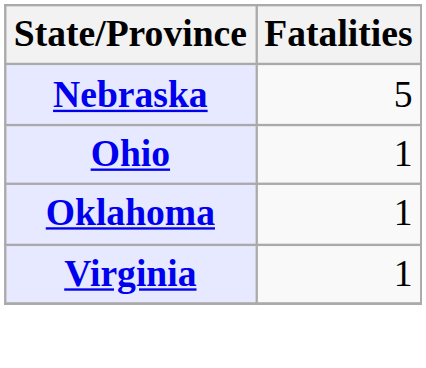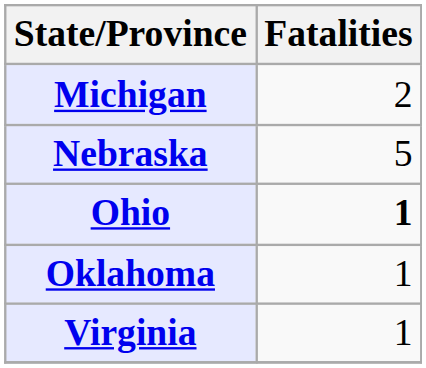 <table class="wikitable sortable" style="margin:0 0 0.5em 1em;float:right;">
 <tr>
 <th scope="col">State/Province</th>
 <th scope="col">Fatalities</th>
+</tr>
+<tr>
+<th scope="row" style="background:#e6e9ff;"><a href='#'>Michigan</a></th>
+<td align="right">2 </td>
 </tr>
 <tr>
 <th scope="row" style="background:#e6e9ff;"><a href='#'>Nebraska</a></th>
 <td align="right">5 </td>
 </tr>
 <tr>
 <th scope="row" style="background:#e6e9ff;"><a href='#'>Ohio</a></th>
-<td align="right">1 </td>
+<td align="right"><strong>1 </strong></td>
 </tr>
 <tr>
 <th scope="row" style="background:#e6e9ff;"><a href='#'>Oklahoma</a></th>
 <td align="right">1 </td>
 </tr>
 <tr>
 <th scope="row" style="background:#e6e9ff;"><a href='#'>Virginia</a></th>
 <td align="right">1 </td>
 </tr>
 <tr>
 </tr>
 </table>
